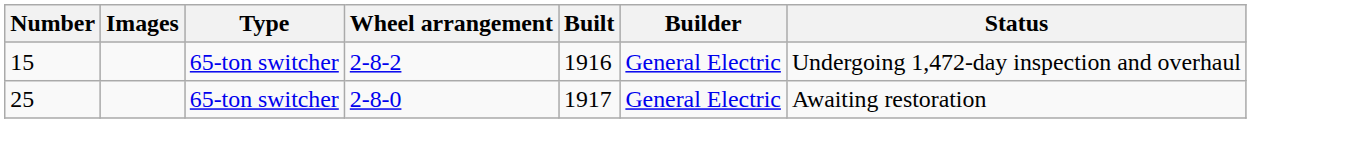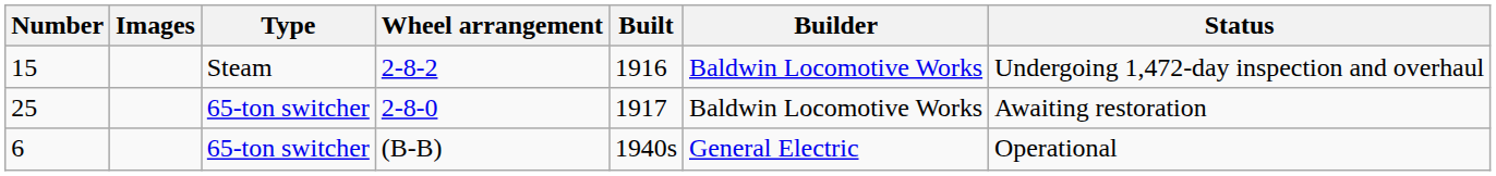 <table class="wikitable sortable">
 <tr>
 <th>Number</th>
 <th>Images</th>
 <th>Type</th>
 <th>Wheel arrangement</th>
 <th>Built</th>
 <th>Builder</th>
 <th>Status</th>
 </tr>
 <tr>
 <td>15</td>
 <td></td>
-<td><a href='#'>65-ton switcher</a></td>
+<td>Steam</td>
 <td><a href='#'>2-8-2</a></td>
 <td>1916</td>
-<td><a href='#'>General Electric</a></td>
+<td><a href='#'>Baldwin Locomotive Works</a></td>
 <td>Undergoing 1,472-day inspection and overhaul</td>
 </tr>
 <tr>
 <td>25</td>
 <td></td>
 <td><a href='#'>65-ton switcher</a></td>
 <td><a href='#'>2-8-0</a></td>
 <td>1917</td>
-<td><a href='#'>General Electric</a></td>
+<td>Baldwin Locomotive Works</td>
 <td>Awaiting restoration</td>
 </tr>
+<tr>
+<td>6</td>
+<td></td>
+<td><a href='#'>65-ton switcher</a></td>
+<td>(B-B)</td>
+<td>1940s</td>
+<td><a href='#'>General Electric</a></td>
+<td>Operational</td>
+</tr>
 </table>
